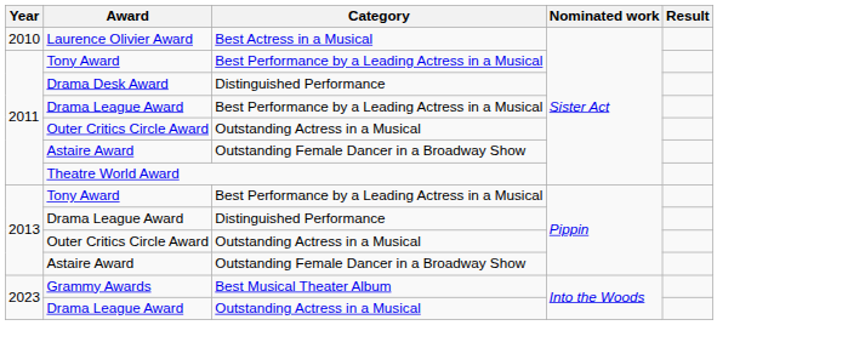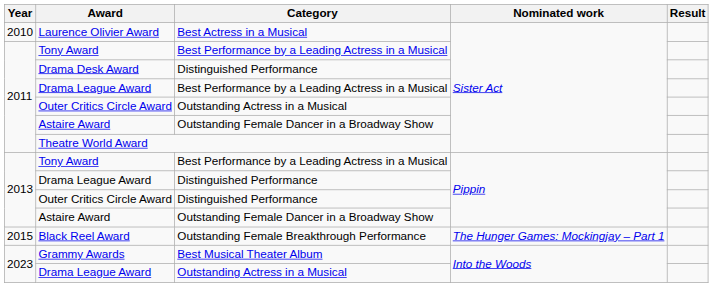 <table class="wikitable">
 <tr>
 <th>Year</th>
 <th>Award</th>
 <th>Category</th>
 <th>Nominated work</th>
 <th>Result</th>
 </tr>
 <tr>
 <td>2010</td>
 <td><a href='#'>Laurence Olivier Award</a></td>
 <td><a href='#'>Best Actress in a Musical</a></td>
 <td rowspan="7"><em><a href='#'>Sister Act</a></em></td>
 <td></td>
 </tr>
 <tr>
 <td rowspan="6">2011</td>
 <td><a href='#'>Tony Award</a></td>
 <td><a href='#'>Best Performance by a Leading Actress in a Musical</a></td>
 <td></td>
 </tr>
 <tr>
 <td><a href='#'>Drama Desk Award</a></td>
 <td>Distinguished Performance</td>
 <td></td>
 </tr>
 <tr>
 <td><a href='#'>Drama League Award</a></td>
 <td>Best Performance by a Leading Actress in a Musical</td>
 <td></td>
 </tr>
 <tr>
 <td><a href='#'>Outer Critics Circle Award</a></td>
 <td>Outstanding Actress in a Musical</td>
 <td></td>
 </tr>
 <tr>
 <td><a href='#'>Astaire Award</a></td>
 <td>Outstanding Female Dancer in a Broadway Show</td>
 <td></td>
 </tr>
 <tr>
 <td colspan="2"><a href='#'>Theatre World Award</a></td>
 <td></td>
 </tr>
 <tr>
 <td rowspan="4">2013</td>
 <td><a href='#'>Tony Award</a></td>
 <td>Best Performance by a Leading Actress in a Musical</td>
 <td rowspan="4"><em><a href='#'>Pippin</a></em></td>
 <td></td>
 </tr>
 <tr>
 <td>Drama League Award</td>
 <td>Distinguished Performance</td>
 <td></td>
 </tr>
 <tr>
 <td>Outer Critics Circle Award</td>
-<td>Outstanding Actress in a Musical</td>
+<td>Distinguished Performance</td>
 <td></td>
 </tr>
 <tr>
 <td>Astaire Award</td>
 <td>Outstanding Female Dancer in a Broadway Show</td>
+<td></td>
+</tr>
+<tr>
+<td>2015</td>
+<td><a href='#'>Black Reel Award</a></td>
+<td>Outstanding Female Breakthrough Performance</td>
+<td><em><a href='#'>The Hunger Games: Mockingjay – Part 1</a></em></td>
 <td></td>
 </tr>
 <tr>
 <td rowspan="2">2023</td>
 <td><a href='#'>Grammy Awards</a></td>
 <td><a href='#'>Best Musical Theater Album</a></td>
 <td rowspan="2"><em><a href='#'>Into the Woods</a></em></td>
 <td></td>
 </tr>
 <tr>
 <td><a href='#'>Drama League Award</a></td>
 <td><a href='#'>Outstanding Actress in a Musical</a></td>
 <td></td>
 </tr>
 </table>
